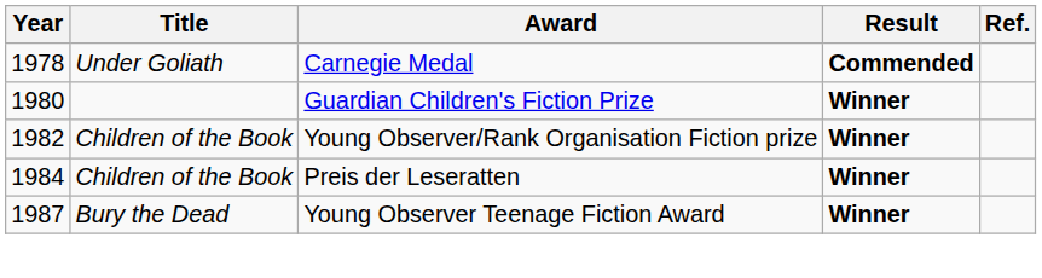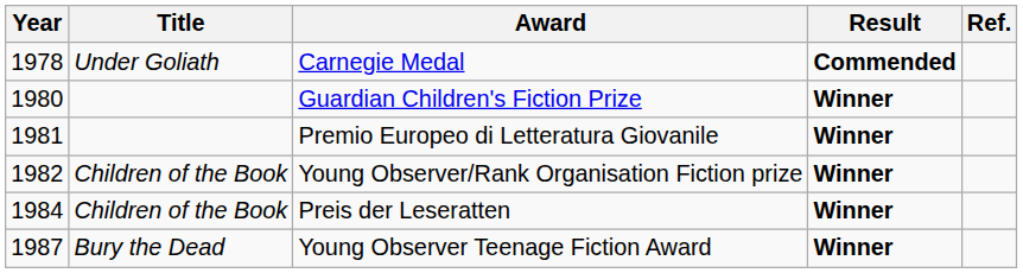 <table class="wikitable sortable mw-collapsible">
 <tr>
 <th>Year</th>
 <th>Title</th>
 <th>Award</th>
 <th>Result</th>
 <th>Ref.</th>
 </tr>
 <tr>
 <td>1978</td>
 <td><em>Under Goliath</em></td>
 <td><a href='#'>Carnegie Medal</a></td>
 <td><strong>Commended</strong></td>
 <td></td>
 </tr>
 <tr>
 <td>1980</td>
 <td></td>
 <td><a href='#'>Guardian Children's Fiction Prize</a></td>
+<td><strong>Winner</strong></td>
+<td></td>
+</tr>
+<tr>
+<td>1981</td>
+<td></td>
+<td>Premio Europeo di Letteratura Giovanile</td>
 <td><strong>Winner</strong></td>
 <td></td>
 </tr>
 <tr>
 <td>1982</td>
 <td><em>Children of the Book</em></td>
 <td>Young Observer/Rank Organisation Fiction prize</td>
 <td><strong>Winner</strong></td>
 <td></td>
 </tr>
 <tr>
 <td>1984</td>
 <td><em>Children of the Book</em></td>
 <td>Preis der Leseratten</td>
 <td><strong>Winner</strong></td>
 <td></td>
 </tr>
 <tr>
 <td>1987</td>
 <td><em>Bury the Dead</em></td>
 <td>Young Observer Teenage Fiction Award</td>
 <td><strong>Winner</strong></td>
 <td></td>
 </tr>
 </table>
